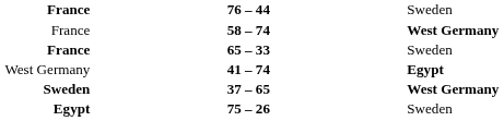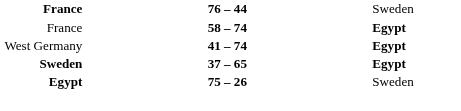 <table width=75% cellspacing=1>
 <tr>
 <th width=25%></th>
 <th width=25%></th>
 <th width=25%></th>
 </tr>
 <tr style=font-size:90%>
 <td align=right><strong>France</strong></td>
 <td align=center><strong>76 – 44</strong></td>
 <td>Sweden</td>
 </tr>
 <tr style=font-size:90%>
 <td align=right>France</td>
 <td align=center><strong>58 – 74</strong></td>
-<td><strong>West Germany</strong></td>
-</tr>
-<tr style=font-size:90%>
-<td align=right><strong>France</strong></td>
-<td align=center><strong>65 – 33</strong></td>
-<td>Sweden</td>
+<td><strong>Egypt</strong></td>
 </tr>
 <tr style=font-size:90%>
 <td align=right>West Germany</td>
 <td align=center><strong>41 – 74</strong></td>
 <td><strong>Egypt</strong></td>
 </tr>
 <tr style=font-size:90%>
 <td align=right><strong>Sweden</strong></td>
 <td align=center><strong>37 – 65</strong></td>
-<td><strong>West Germany</strong></td>
+<td><strong>Egypt</strong></td>
 </tr>
 <tr style=font-size:90%>
 <td align=right><strong>Egypt</strong></td>
 <td align=center><strong>75 – 26</strong></td>
 <td>Sweden</td>
 </tr>
 </table>
